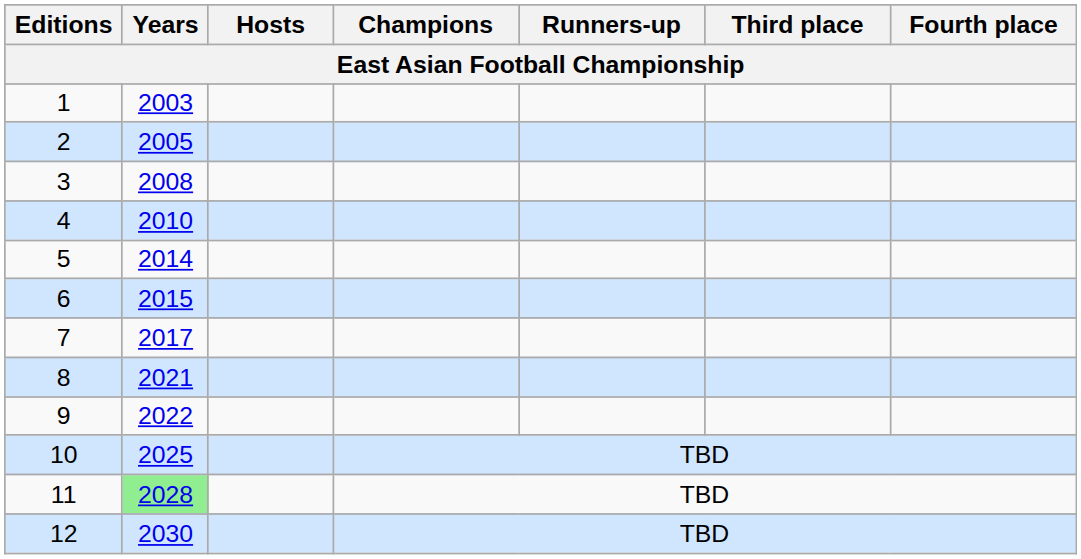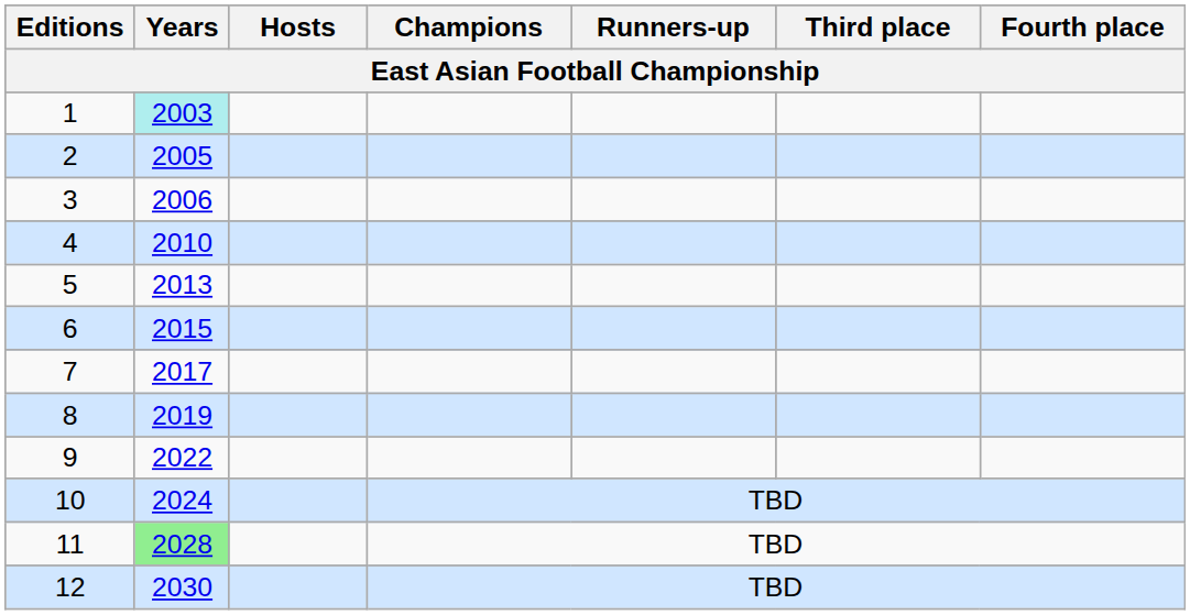 <table class="wikitable" style="font-size: 90%; text-align: center; width: 100%;">
 <tr>
 <th width=5%>Editions</th>
 <th width=5%>Years</th>
 <th width=10%>Hosts</th>
 <th width=15%>Champions</th>
 <th width=15%>Runners-up</th>
 <th width=15%>Third place</th>
 <th width=15%>Fourth place</th>
 </tr>
 <tr>
 <th colspan="7">East Asian Football Championship</th>
 </tr>
 <tr>
 <td>1</td>
-<td><a href='#'>2003</a></td>
+<td style="background: paleturquoise;"><a href='#'>2003</a></td>
 <td></td>
 <td><strong></strong></td>
 <td></td>
 <td></td>
 <td></td>
 </tr>
 <tr style=background:#D0E6FF>
 <td>2</td>
 <td><a href='#'>2005</a></td>
 <td></td>
 <td><strong></strong></td>
 <td></td>
 <td></td>
 <td></td>
 </tr>
 <tr>
 <td>3</td>
-<td><a href='#'>2008</a></td>
+<td><a href='#'>2006</a></td>
 <td></td>
 <td><strong></strong></td>
 <td></td>
 <td></td>
 <td></td>
 </tr>
 <tr style=background:#D0E6FF>
 <td>4</td>
 <td><a href='#'>2010</a></td>
 <td></td>
 <td><strong></strong></td>
 <td></td>
 <td></td>
 <td></td>
 </tr>
 <tr>
 <td>5</td>
-<td><a href='#'>2014</a></td>
+<td><a href='#'>2013</a></td>
 <td></td>
 <td><strong></strong></td>
 <td></td>
 <td></td>
 <td></td>
 </tr>
 <tr style=background:#D0E6FF>
 <td>6</td>
 <td><a href='#'>2015</a></td>
 <td></td>
 <td><strong></strong></td>
 <td></td>
 <td></td>
 <td></td>
 </tr>
 <tr>
 <td>7</td>
 <td><a href='#'>2017</a></td>
 <td></td>
 <td><strong></strong></td>
 <td></td>
 <td></td>
 <td></td>
 </tr>
 <tr style=background:#D0E6FF>
 <td>8</td>
-<td><a href='#'>2021</a></td>
+<td><a href='#'>2019</a></td>
 <td></td>
 <td><strong></strong></td>
 <td></td>
 <td></td>
 <td></td>
 </tr>
 <tr>
 <td>9</td>
 <td><a href='#'>2022</a></td>
 <td></td>
 <td><strong></strong></td>
 <td></td>
 <td></td>
 <td></td>
 </tr>
 <tr style=background:#D0E6FF>
 <td>10</td>
-<td><a href='#'>2025</a></td>
+<td><a href='#'>2024</a></td>
 <td></td>
 <td colspan="4">TBD</td>
 </tr>
 <tr>
 <td>11</td>
 <td style="background: lightgreen;"><a href='#'>2028</a></td>
 <td></td>
 <td colspan="4">TBD</td>
 </tr>
 <tr style=background:#D0E6FF>
 <td>12</td>
 <td><a href='#'>2030</a></td>
 <td></td>
 <td colspan="4">TBD</td>
 </tr>
 </table>
